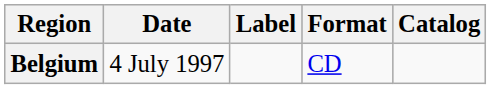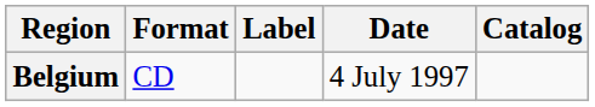 <table class="wikitable plainrowheaders">
 <tr>
 <th>Region</th>
+<th>Format</th>
+<th>Label</th>
 <th>Date</th>
-<th>Label</th>
-<th>Format</th>
 <th>Catalog</th>
 </tr>
 <tr>
 <th scope="row">Belgium</th>
+<td><a href='#'>CD</a></td>
+<td></td>
 <td>4 July 1997</td>
-<td></td>
-<td><a href='#'>CD</a></td>
 <td></td>
 </tr>
 </table>
